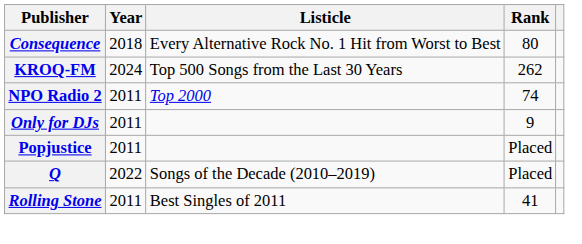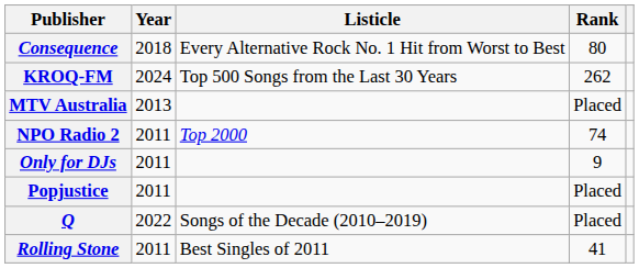 <table class="wikitable sortable plainrowheaders" style="text-align:center">
 <tr>
 <th scope="col">Publisher</th>
 <th scope="col">Year</th>
 <th scope="col">Listicle</th>
 <th scope="col">Rank</th>
 <th scope="col" class="unsortable"></th>
 </tr>
 <tr>
 <th scope="row"><em><a href='#'>Consequence</a></em></th>
 <td>2018</td>
 <td style="text-align: left;">Every Alternative Rock No. 1 Hit from Worst to Best</td>
 <td>80</td>
 <td></td>
 </tr>
 <tr>
 <th scope="row"><a href='#'>KROQ-FM</a></th>
 <td>2024</td>
 <td style="text-align:left;">Top 500 Songs from the Last 30 Years</td>
 <td>262</td>
+<td></td>
+</tr>
+<tr>
+<th scope="row"><a href='#'>MTV Australia</a></th>
+<td>2013</td>
+<td style="text-align:left;"></td>
+<td>Placed</td>
 <td></td>
 </tr>
 <tr>
 <th scope="row"><a href='#'>NPO Radio 2</a></th>
 <td>2011</td>
 <td style="text-align:left;"><em><a href='#'>Top 2000</a></em></td>
 <td>74</td>
 <td></td>
 </tr>
 <tr>
 <th scope="row"><em><a href='#'>Only for DJs</a></em></th>
 <td>2011</td>
 <td style="text-align:left;"></td>
 <td>9</td>
 <td></td>
 </tr>
 <tr>
 <th scope="row"><a href='#'>Popjustice</a></th>
 <td>2011</td>
 <td style="text-align:left;"></td>
 <td>Placed</td>
 <td></td>
 </tr>
 <tr>
 <th scope="row"><em><a href='#'>Q</a></em></th>
 <td>2022</td>
 <td style="text-align:left;">Songs of the Decade (2010–2019)</td>
 <td>Placed</td>
 <td></td>
 </tr>
 <tr>
 <th scope="row"><em><a href='#'>Rolling Stone</a></em></th>
 <td>2011</td>
 <td style="text-align:left;">Best Singles of 2011</td>
 <td>41</td>
 <td></td>
 </tr>
 </table>
